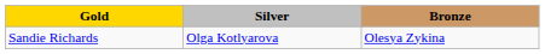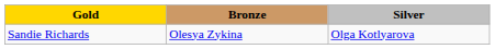 <table class="wikitable" style="text-align:left">
 <tr align="center">
 <td width=200 bgcolor=gold><strong>Gold</strong></td>
+<td width=200 bgcolor=CC9966><strong>Bronze</strong></td>
 <td width=200 bgcolor=silver><strong>Silver</strong></td>
-<td width=200 bgcolor=CC9966><strong>Bronze</strong></td>
 </tr>
 <tr>
 <td><a href='#'>Sandie Richards</a><br><em></em></td>
+<td><a href='#'>Olesya Zykina</a><br><em></em></td>
 <td><a href='#'>Olga Kotlyarova</a><br><em></em></td>
-<td><a href='#'>Olesya Zykina</a><br><em></em></td>
 </tr>
 </table>
